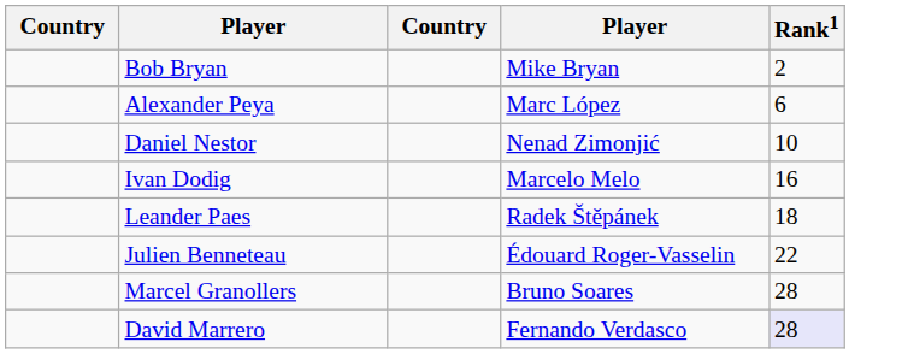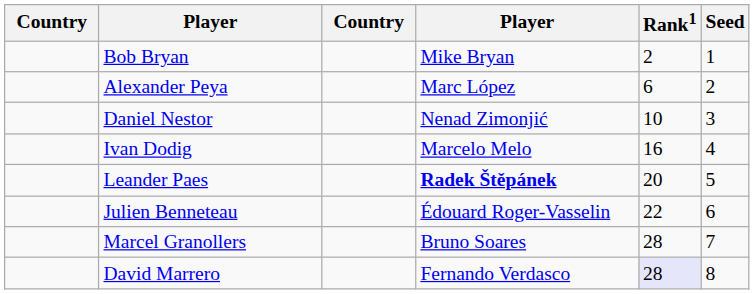 <table class="sortable wikitable">
 <tr>
 <th width="70">Country</th>
 <th width="175">Player</th>
 <th width="70">Country</th>
 <th width="175">Player</th>
 <th>Rank<sup>1</sup></th>
+<th>Seed</th>
 </tr>
 <tr>
 <td></td>
 <td><a href='#'>Bob Bryan</a></td>
 <td></td>
 <td><a href='#'>Mike Bryan</a></td>
 <td>2</td>
+<td>1</td>
 </tr>
 <tr>
 <td></td>
 <td><a href='#'>Alexander Peya</a></td>
 <td></td>
 <td><a href='#'>Marc López</a></td>
 <td>6</td>
+<td>2</td>
 </tr>
 <tr>
 <td></td>
 <td><a href='#'>Daniel Nestor</a></td>
 <td></td>
 <td><a href='#'>Nenad Zimonjić</a></td>
 <td>10</td>
+<td>3</td>
 </tr>
 <tr>
 <td></td>
 <td><a href='#'>Ivan Dodig</a></td>
 <td></td>
 <td><a href='#'>Marcelo Melo</a></td>
 <td>16</td>
+<td>4</td>
 </tr>
 <tr>
 <td></td>
 <td><a href='#'>Leander Paes</a></td>
 <td></td>
-<td><a href='#'>Radek Štěpánek</a></td>
-<td>18</td>
+<td><strong><a href='#'>Radek Štěpánek</a></strong></td>
+<td>20</td>
+<td>5</td>
 </tr>
 <tr>
 <td></td>
 <td><a href='#'>Julien Benneteau</a></td>
 <td></td>
 <td><a href='#'>Édouard Roger-Vasselin</a></td>
 <td>22</td>
+<td>6</td>
 </tr>
 <tr>
 <td></td>
 <td><a href='#'>Marcel Granollers</a></td>
 <td></td>
 <td><a href='#'>Bruno Soares</a></td>
 <td>28</td>
+<td>7</td>
 </tr>
 <tr>
 <td></td>
 <td><a href='#'>David Marrero</a></td>
 <td></td>
 <td><a href='#'>Fernando Verdasco</a></td>
 <td style="background: lavender;">28</td>
+<td>8</td>
 </tr>
 </table>
